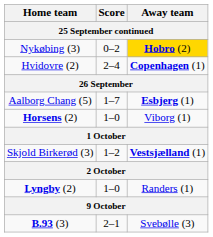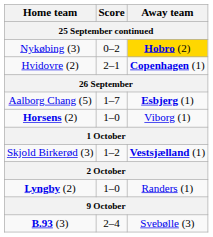 <table class="wikitable" style="text-align: center">
 <tr>
 <th>Home team</th>
 <th>Score</th>
 <th>Away team</th>
 </tr>
 <tr>
 <th colspan="4" align="center"><small>25 September continued</small></th>
 </tr>
 <tr>
 <td><a href='#'>Nykøbing</a> (3)</td>
 <td>0–2</td>
 <td style="background: gold;"><strong><a href='#'>Hobro</a></strong> (2)</td>
 </tr>
 <tr>
 <td><a href='#'>Hvidovre</a> (2)</td>
-<td>2–4</td>
+<td>2–1</td>
 <td><strong><a href='#'>Copenhagen</a></strong> (1)</td>
 </tr>
 <tr>
 <th colspan="4" align="center"><small>26 September</small></th>
 </tr>
 <tr>
 <td><a href='#'>Aalborg Chang</a> (5)</td>
 <td>1–7</td>
 <td><strong><a href='#'>Esbjerg</a></strong> (1)</td>
 </tr>
 <tr>
 <td><strong><a href='#'>Horsens</a></strong> (2)</td>
 <td>1–0</td>
 <td><a href='#'>Viborg</a> (1)</td>
 </tr>
 <tr>
 <th colspan="4" align="center"><small>1 October</small></th>
 </tr>
 <tr>
 <td><a href='#'>Skjold Birkerød</a> (3)</td>
 <td>1–2</td>
 <td><strong><a href='#'>Vestsjælland</a></strong> (1)</td>
 </tr>
 <tr>
 <th colspan="4" align="center"><small>2 October</small></th>
 </tr>
 <tr>
 <td><strong><a href='#'>Lyngby</a></strong> (2)</td>
 <td>1–0</td>
 <td><a href='#'>Randers</a> (1)</td>
 </tr>
 <tr>
 <th colspan="4" align="center"><small>9 October</small></th>
 </tr>
 <tr>
 <td><strong><a href='#'>B.93</a></strong> (3)</td>
-<td>2–1</td>
+<td>2–4</td>
 <td><a href='#'>Svebølle</a> (3)</td>
 </tr>
 </table>
